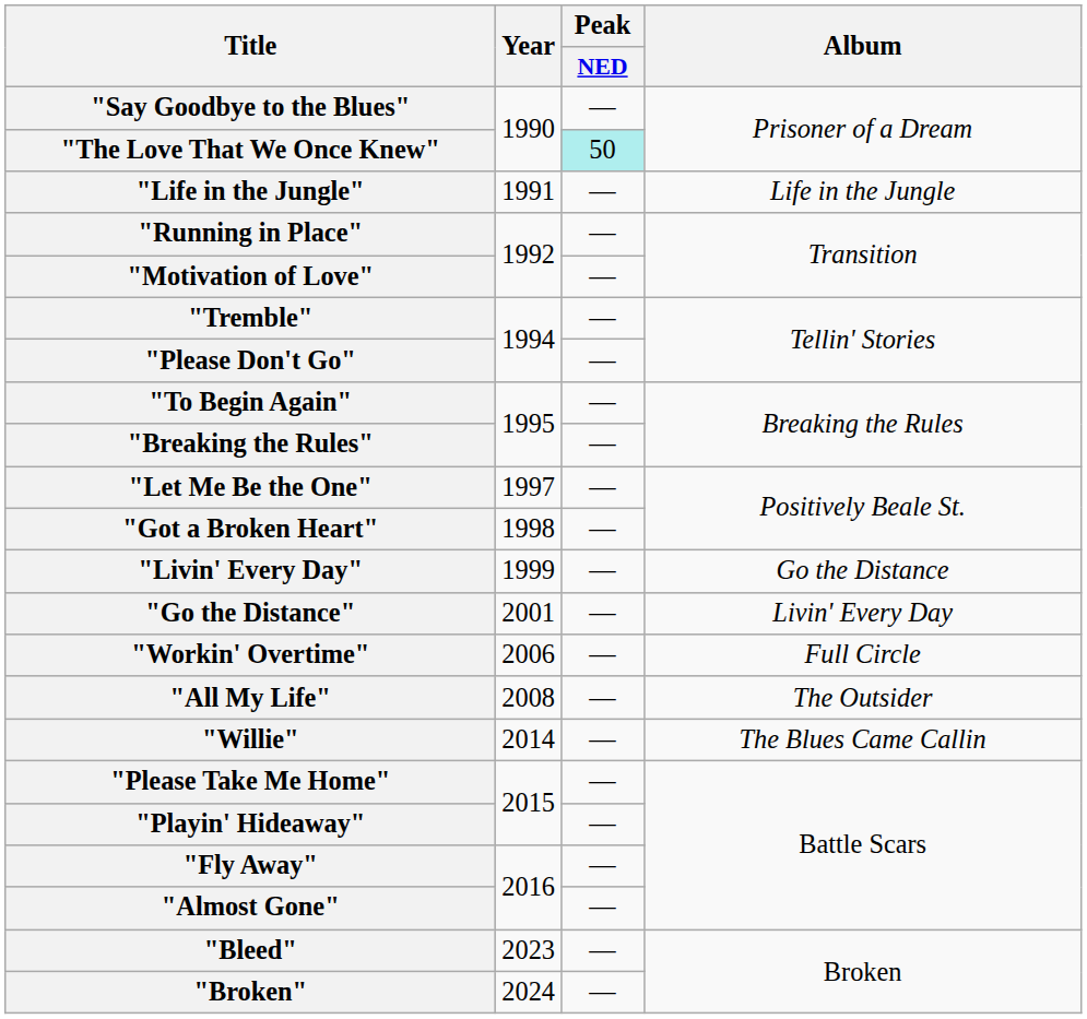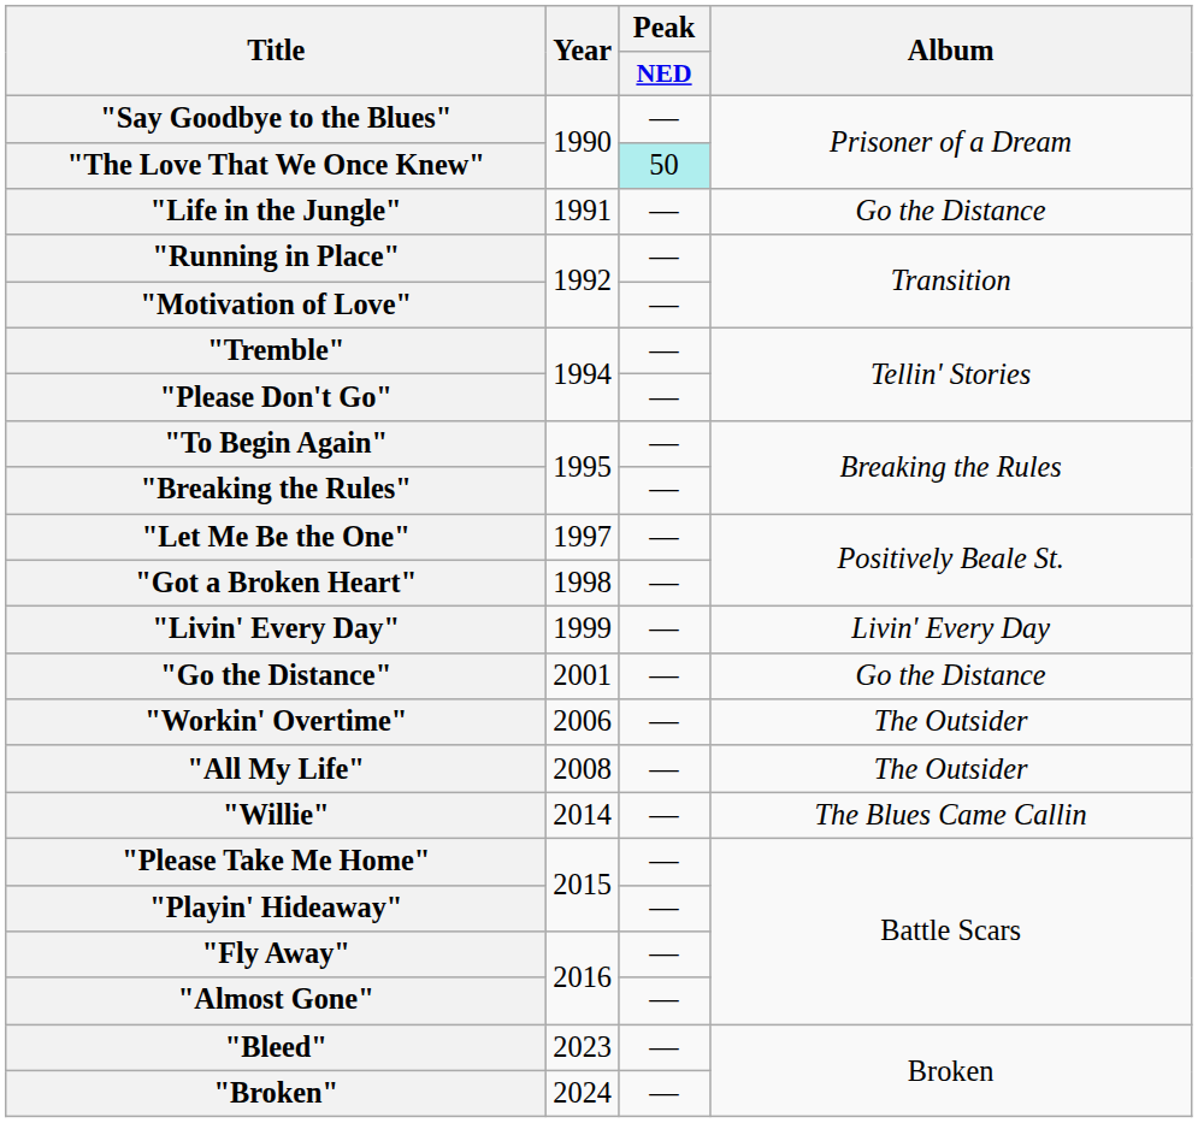 <table class="wikitable plainrowheaders" style="text-align:center;">
 <tr>
 <th scope="col" rowspan="2" style="width:18em;">Title</th>
 <th scope="col" rowspan="2">Year</th>
 <th scope="col" colspan="1">Peak</th>
 <th scope="col" rowspan="2" style="width:16em;">Album</th>
 </tr>
 <tr>
 <th scope="col" style="width:3em;font-size:90%;"><a href='#'>NED</a><br></th>
 </tr>
 <tr>
 <th scope="row">"Say Goodbye to the Blues"</th>
 <td rowspan="2">1990</td>
 <td>—</td>
 <td rowspan="2"><em>Prisoner of a Dream</em></td>
 </tr>
 <tr>
 <th scope="row">"The Love That We Once Knew"</th>
 <td style="background: paleturquoise;">50</td>
 </tr>
 <tr>
 <th scope="row">"Life in the Jungle"</th>
 <td>1991</td>
 <td>—</td>
-<td><em>Life in the Jungle</em></td>
+<td><em>Go the Distance</em></td>
 </tr>
 <tr>
 <th scope="row">"Running in Place"</th>
 <td rowspan="2">1992</td>
 <td>—</td>
 <td rowspan="2"><em>Transition</em></td>
 </tr>
 <tr>
 <th scope="row">"Motivation of Love"</th>
 <td>—</td>
 </tr>
 <tr>
 <th scope="row">"Tremble"</th>
 <td rowspan="2">1994</td>
 <td>—</td>
 <td rowspan="2"><em>Tellin' Stories</em></td>
 </tr>
 <tr>
 <th scope="row">"Please Don't Go"</th>
 <td>—</td>
 </tr>
 <tr>
 <th scope="row">"To Begin Again"</th>
 <td rowspan="2">1995</td>
 <td>—</td>
 <td rowspan="2"><em>Breaking the Rules</em></td>
 </tr>
 <tr>
 <th scope="row">"Breaking the Rules"</th>
 <td>—</td>
 </tr>
 <tr>
 <th scope="row">"Let Me Be the One"</th>
 <td>1997</td>
 <td>—</td>
 <td rowspan="2"><em>Positively Beale St.</em></td>
 </tr>
 <tr>
 <th scope="row">"Got a Broken Heart"</th>
 <td>1998</td>
 <td>—</td>
 </tr>
 <tr>
 <th scope="row">"Livin' Every Day"</th>
 <td>1999</td>
 <td>—</td>
-<td><em>Go the Distance</em></td>
+<td><em>Livin' Every Day</em></td>
 </tr>
 <tr>
 <th scope="row">"Go the Distance"</th>
 <td>2001</td>
 <td>—</td>
-<td><em>Livin' Every Day</em></td>
+<td><em>Go the Distance</em></td>
 </tr>
 <tr>
 <th scope="row">"Workin' Overtime"</th>
 <td>2006</td>
 <td>—</td>
-<td><em>Full Circle</em></td>
+<td><em>The Outsider</em></td>
 </tr>
 <tr>
 <th scope="row">"All My Life"</th>
 <td>2008</td>
 <td>—</td>
 <td><em>The Outsider</em></td>
 </tr>
 <tr>
 <th scope="row">"Willie"</th>
 <td>2014</td>
 <td>—</td>
 <td><em>The Blues Came Callin<strong></td>
 </tr>
 <tr>
 <th scope="row">"Please Take Me Home"</th>
 <td rowspan="2">2015</td>
 <td>—</td>
 <td rowspan="4"></em>Battle Scars<em></td>
 </tr>
 <tr>
 <th scope="row">"Playin' Hideaway"</th>
 <td>—</td>
 </tr>
 <tr>
 <th scope="row">"Fly Away"</th>
 <td rowspan="2">2016</td>
 <td>—</td>
 </tr>
 <tr>
 <th scope="row">"Almost Gone"</th>
 <td>—</td>
 </tr>
 <tr>
 <th scope="row">"Bleed"</th>
 <td>2023</td>
 <td>—</td>
 <td rowspan="2"></em>Broken<em></td>
 </tr>
 <tr>
 <th scope="row">"Broken"</th>
 <td>2024</td>
 <td>—</td>
 </tr>
 </table>
